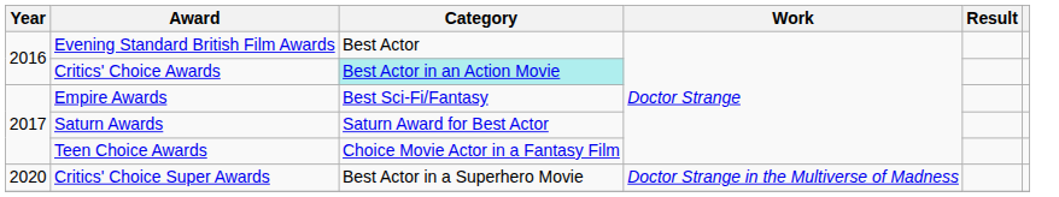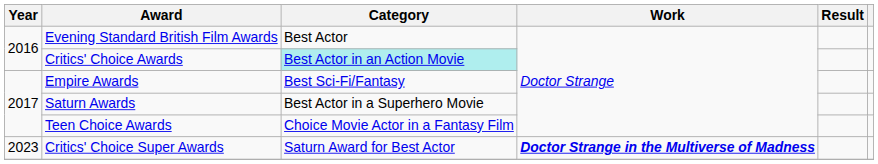 <table class="wikitable">
 <tr>
 <th>Year</th>
 <th>Award</th>
 <th>Category</th>
 <th>Work</th>
 <th>Result</th>
 <th scope="col" class="unsortable"></th>
 </tr>
 <tr>
 <td rowspan="2">2016</td>
 <td><a href='#'>Evening Standard British Film Awards</a></td>
 <td>Best Actor</td>
 <td rowspan="5"><em><a href='#'>Doctor Strange</a></em></td>
 <td></td>
 <td style="text-align:center;"></td>
 </tr>
 <tr>
 <td><a href='#'>Critics' Choice Awards</a></td>
 <td style="background: paleturquoise;"><a href='#'>Best Actor in an Action Movie</a></td>
 <td></td>
 <td style="text-align:center;"></td>
 </tr>
 <tr>
 <td rowspan="3">2017</td>
 <td><a href='#'>Empire Awards</a></td>
 <td><a href='#'>Best Sci-Fi/Fantasy</a></td>
 <td></td>
 <td style="text-align:center;"></td>
 </tr>
 <tr>
 <td><a href='#'>Saturn Awards</a></td>
-<td><a href='#'>Saturn Award for Best Actor</a></td>
+<td>Best Actor in a Superhero Movie</td>
 <td></td>
 <td style="text-align:center;"></td>
 </tr>
 <tr>
 <td><a href='#'>Teen Choice Awards</a></td>
 <td><a href='#'>Choice Movie Actor in a Fantasy Film</a></td>
 <td></td>
 <td style="text-align:center;"></td>
 </tr>
 <tr>
-<td>2020</td>
+<td>2023</td>
 <td><a href='#'>Critics' Choice Super Awards</a></td>
-<td>Best Actor in a Superhero Movie</td>
-<td><em><a href='#'>Doctor Strange in the Multiverse of Madness</a></em></td>
+<td><a href='#'>Saturn Award for Best Actor</a></td>
+<td><strong><em><a href='#'>Doctor Strange in the Multiverse of Madness</a></em></strong></td>
 <td></td>
 <td style="text-align:center;"></td>
 </tr>
 <tr>
 </tr>
 </table>
